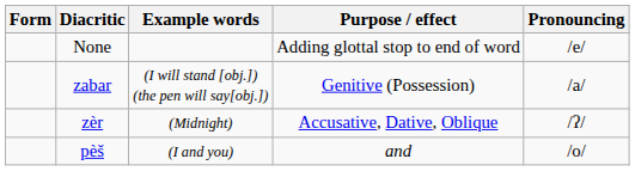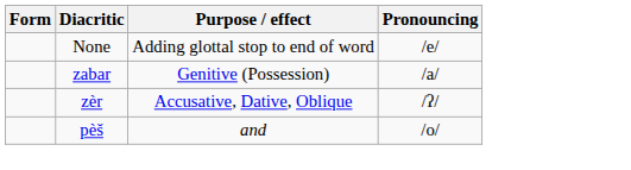 <table class="wikitable" style="text-align:center">
 <tr>
 <th scope="col">Form</th>
 <th scope="col">Diacritic</th>
-<th scope="col">Example words</th>
 <th scope="col">Purpose / effect</th>
 <th>Pronouncing</th>
 </tr>
 <tr>
 <td lang="bal" style="font-size:large;"></td>
 <td>None</td>
-<td lang="bal" style="font-size:large;"></td>
 <td>Adding glottal stop to end of word</td>
 <td>/e/</td>
 </tr>
 <tr>
 <td lang="bal" style="font-size:large;"></td>
 <td><a href='#'>zabar</a></td>
-<td lang="bal"> <small><em>(I will stand [obj.])</em></small><br> <small><em>(the pen will say[obj.])</em></small></td>
 <td><a href='#'>Genitive</a> (Possession)</td>
 <td>/a/</td>
 </tr>
 <tr>
 <td lang="bal" style="font-size:large;"></td>
 <td><a href='#'>zèr</a></td>
-<td lang="bal"> <small><em>(Midnight)</em></small></td>
 <td><a href='#'>Accusative</a>, <a href='#'>Dative</a>, <a href='#'>Oblique</a></td>
 <td>/ʔ/</td>
 </tr>
 <tr>
 <td lang="bal" style="font-size:large;"></td>
 <td><a href='#'>pèš</a></td>
-<td lang="bal"> <small><em>(I and you)</em></small></td>
 <td><em>and</em></td>
 <td>/o/</td>
 </tr>
 </table>
